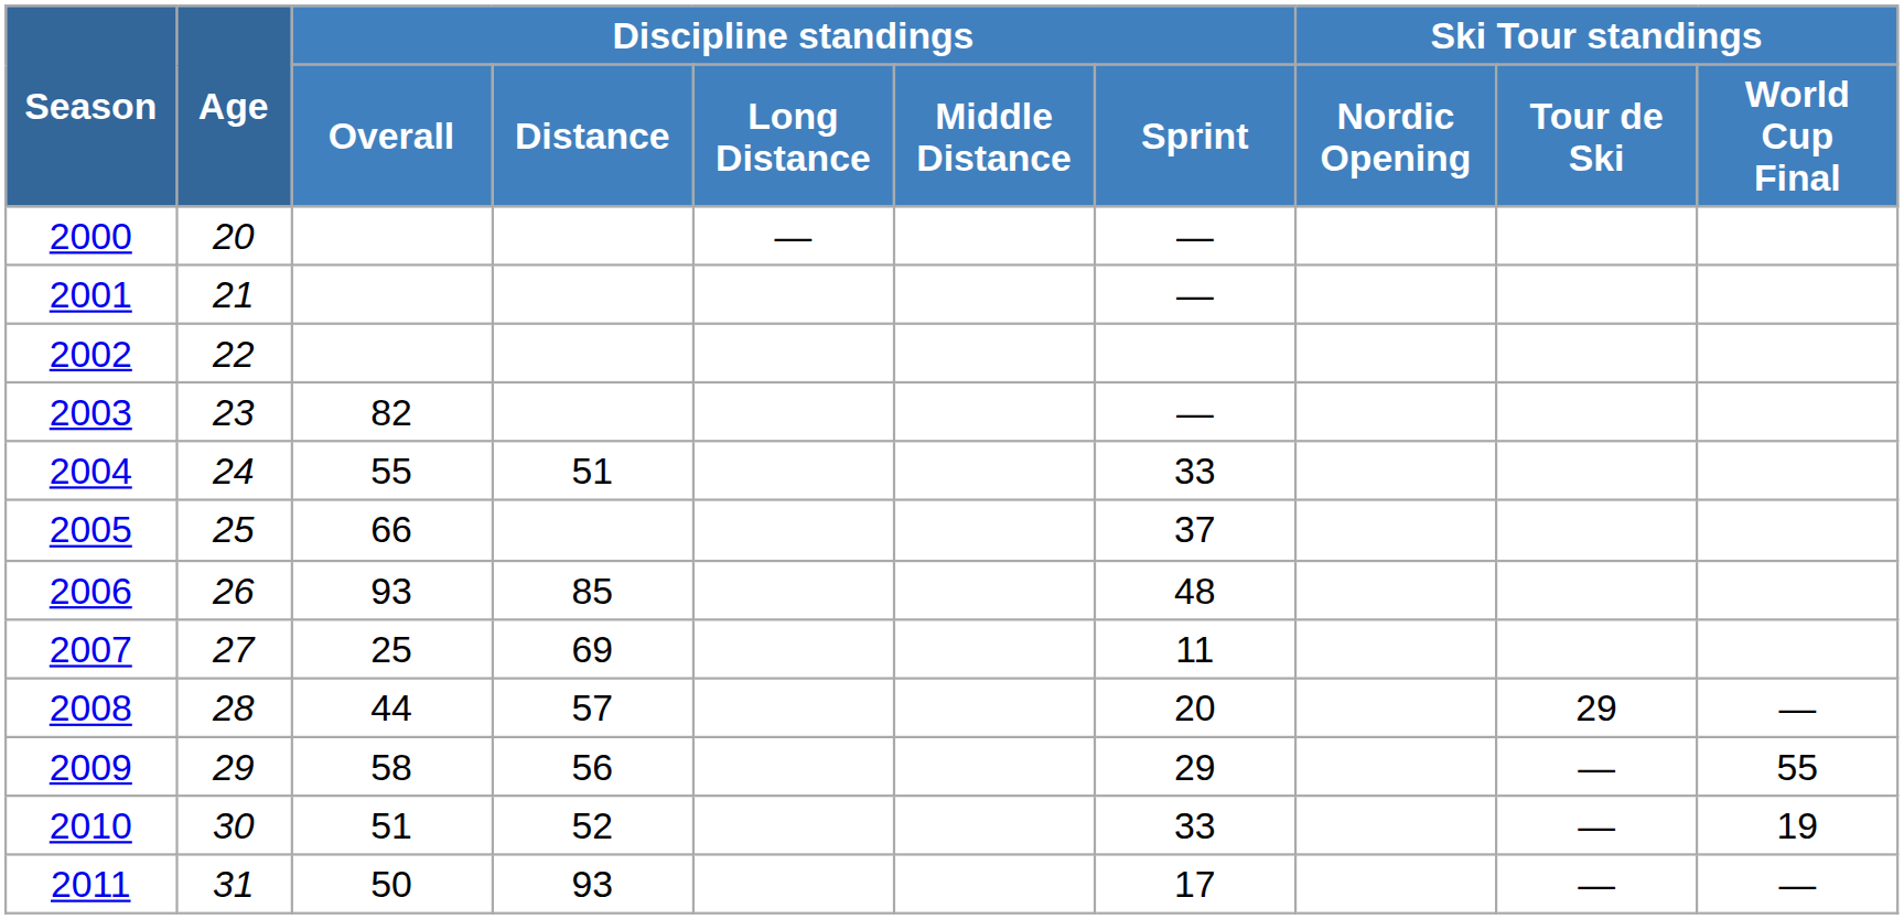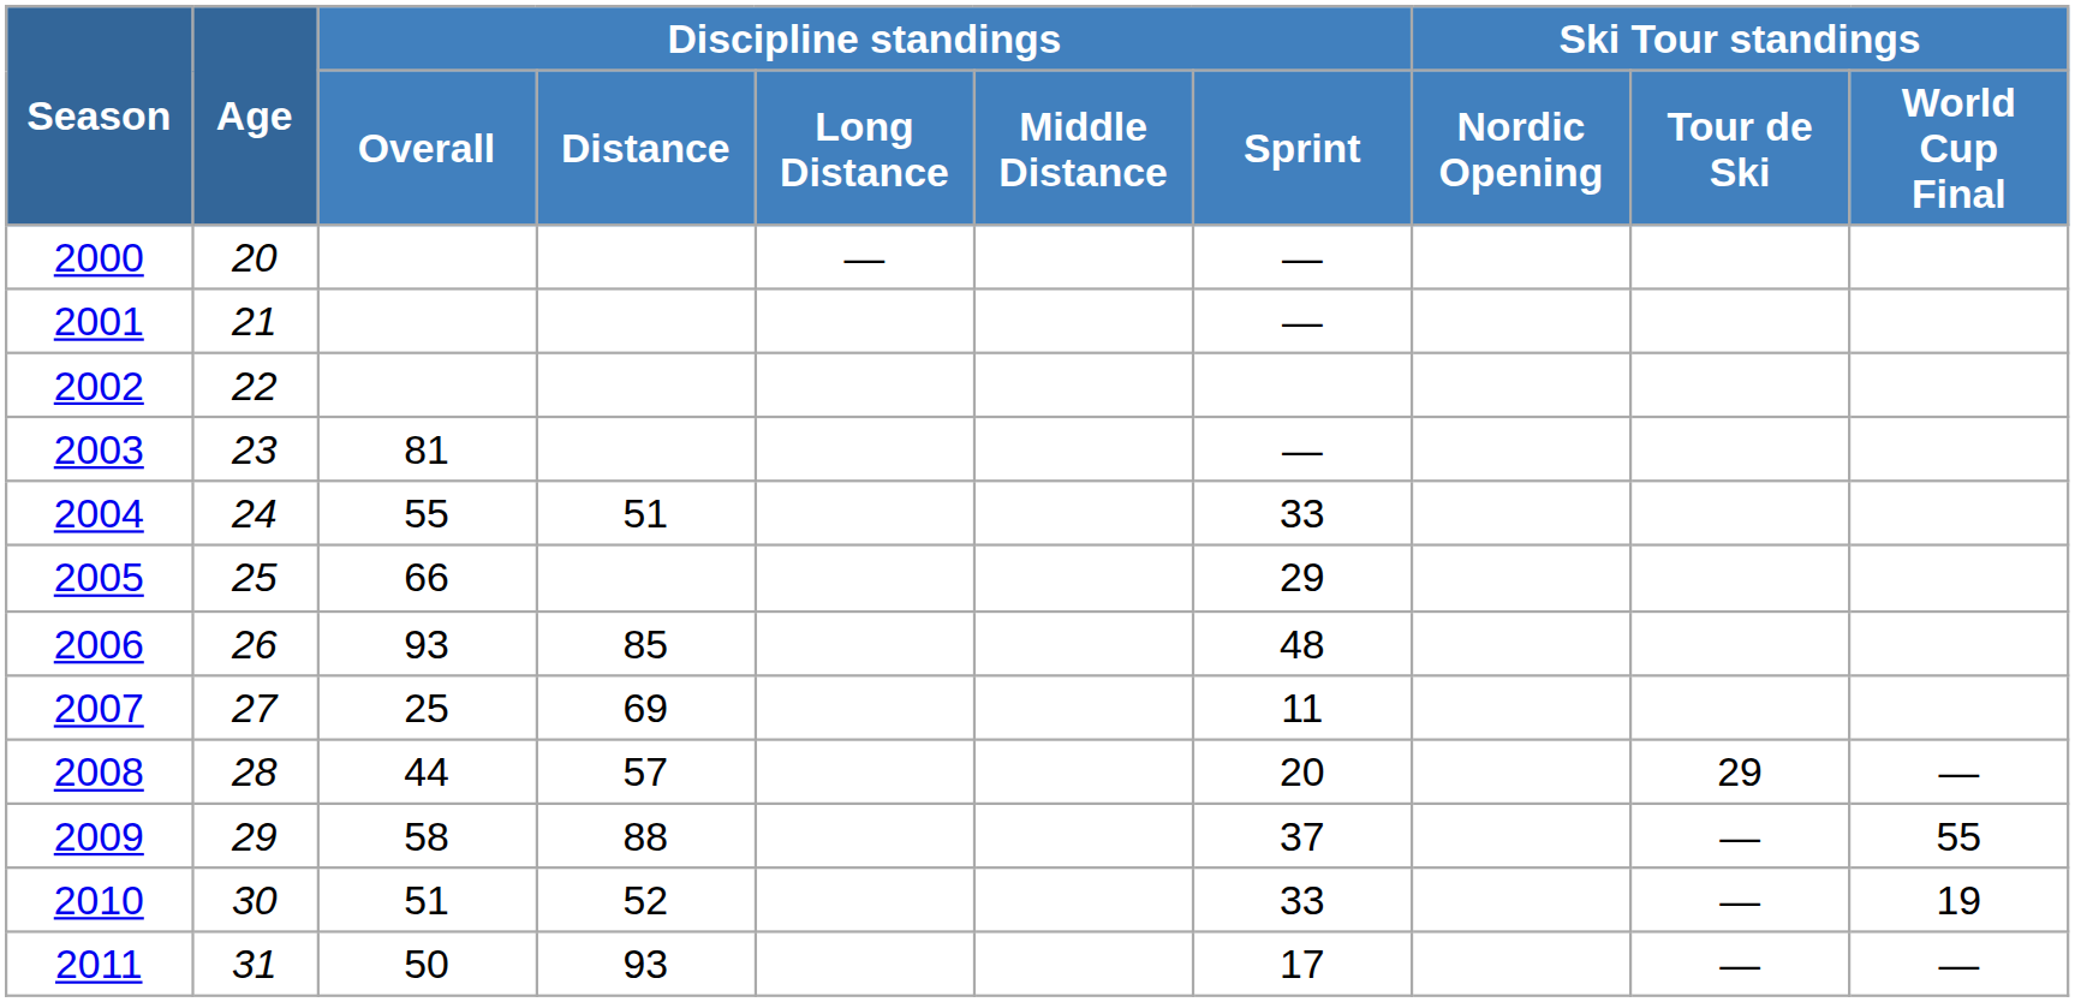 <table class="wikitable" style="font-size:95%; text-align:center; border:grey solid 1px; border-collapse:collapse; background:#ffffff;">
 <tr>
 <th style="background-color:#369; color:white; width:60px;" rowspan="2"> Season </th>
 <th style="background-color:#369; color:white; width:40px;" rowspan="2"> Age </th>
 <th style="background-color:#4180be; color:white;" colspan="5">Discipline standings</th>
 <th style="background-color:#4180be; color:white;" colspan="3">Ski Tour standings</th>
 </tr>
 <tr>
 <th style="background-color:#4180be; color:white; width:75px;">Overall</th>
 <th style="background-color:#4180be; color:white; width:75px;">Distance</th>
 <th style="background-color:#4180be; color:white; width:75px;">Long Distance</th>
 <th style="background-color:#4180be; color:white; width:75px;">Middle Distance</th>
 <th style="background-color:#4180be; color:white; width:75px;">Sprint</th>
 <th style="background-color:#4180be; color:white; width:75px;">Nordic<br>Opening</th>
 <th style="background-color:#4180be; color:white; width:75px;">Tour de<br>Ski</th>
 <th style="background-color:#4180be; color:white; width:75px;">World Cup<br>Final</th>
 </tr>
 <tr>
 <td><a href='#'>2000</a></td>
 <td><em>20</em></td>
 <td></td>
 <td></td>
 <td>—</td>
 <td></td>
 <td>—</td>
 <td></td>
 <td></td>
 <td></td>
 </tr>
 <tr>
 <td><a href='#'>2001</a></td>
 <td><em>21</em></td>
 <td></td>
 <td></td>
 <td></td>
 <td></td>
 <td>—</td>
 <td></td>
 <td></td>
 <td></td>
 </tr>
 <tr>
 <td><a href='#'>2002</a></td>
 <td><em>22</em></td>
 <td></td>
 <td></td>
 <td></td>
 <td></td>
 <td></td>
 <td></td>
 <td></td>
 <td></td>
 </tr>
 <tr>
 <td><a href='#'>2003</a></td>
 <td><em>23</em></td>
-<td>82</td>
+<td>81</td>
 <td></td>
 <td></td>
 <td></td>
 <td>—</td>
 <td></td>
 <td></td>
 <td></td>
 </tr>
 <tr>
 <td><a href='#'>2004</a></td>
 <td><em>24</em></td>
 <td>55</td>
 <td>51</td>
 <td></td>
 <td></td>
 <td>33</td>
 <td></td>
 <td></td>
 <td></td>
 </tr>
 <tr>
 <td><a href='#'>2005</a></td>
 <td><em>25</em></td>
 <td>66</td>
 <td></td>
 <td></td>
 <td></td>
-<td>37</td>
+<td>29</td>
 <td></td>
 <td></td>
 <td></td>
 </tr>
 <tr>
 <td><a href='#'>2006</a></td>
 <td><em>26</em></td>
 <td>93</td>
 <td>85</td>
 <td></td>
 <td></td>
 <td>48</td>
 <td></td>
 <td></td>
 <td></td>
 </tr>
 <tr>
 <td><a href='#'>2007</a></td>
 <td><em>27</em></td>
 <td>25</td>
 <td>69</td>
 <td></td>
 <td></td>
 <td>11</td>
 <td></td>
 <td></td>
 <td></td>
 </tr>
 <tr>
 <td><a href='#'>2008</a></td>
 <td><em>28</em></td>
 <td>44</td>
 <td>57</td>
 <td></td>
 <td></td>
 <td>20</td>
 <td></td>
 <td>29</td>
 <td>—</td>
 </tr>
 <tr>
 <td><a href='#'>2009</a></td>
 <td><em>29</em></td>
 <td>58</td>
-<td>56</td>
+<td>88</td>
 <td></td>
 <td></td>
-<td>29</td>
+<td>37</td>
 <td></td>
 <td>—</td>
 <td>55</td>
 </tr>
 <tr>
 <td><a href='#'>2010</a></td>
 <td><em>30</em></td>
 <td>51</td>
 <td>52</td>
 <td></td>
 <td></td>
 <td>33</td>
 <td></td>
 <td>—</td>
 <td>19</td>
 </tr>
 <tr>
 <td><a href='#'>2011</a></td>
 <td><em>31</em></td>
 <td>50</td>
 <td>93</td>
 <td></td>
 <td></td>
 <td>17</td>
 <td></td>
 <td>—</td>
 <td>—</td>
 </tr>
 </table>
